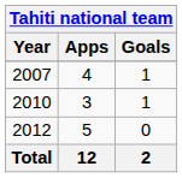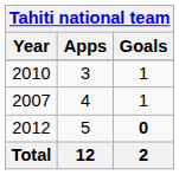 <table class="wikitable" style="text-align:center">
 <tr>
 <th colspan=3><a href='#'>Tahiti national team</a></th>
 </tr>
 <tr>
 <th>Year</th>
 <th>Apps</th>
 <th>Goals</th>
 </tr>
 <tr>
 </tr>
 <tr>
+<td>2010</td>
+<td>3</td>
+<td>1</td>
+</tr>
+<tr>
 <td>2007</td>
 <td>4</td>
 <td>1</td>
 </tr>
 <tr>
-<td>2010</td>
-<td>3</td>
-<td>1</td>
-</tr>
-<tr>
 <td>2012</td>
 <td>5</td>
-<td>0</td>
+<td><strong>0</strong></td>
 </tr>
 <tr>
 <th>Total</th>
 <th>12</th>
 <th>2</th>
 </tr>
 </table>
